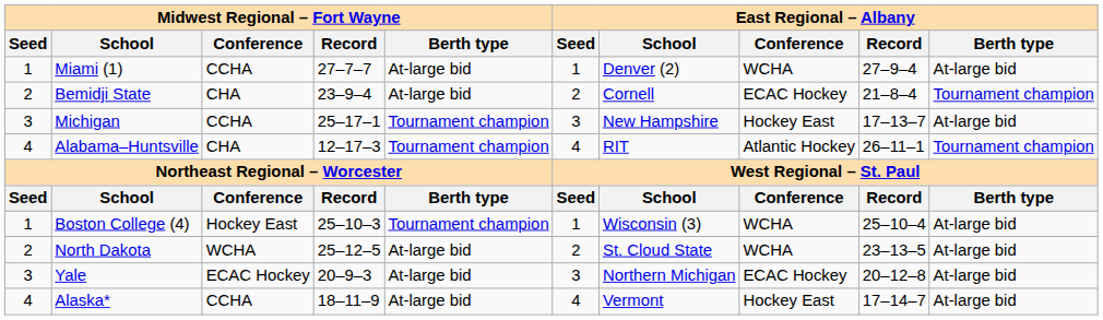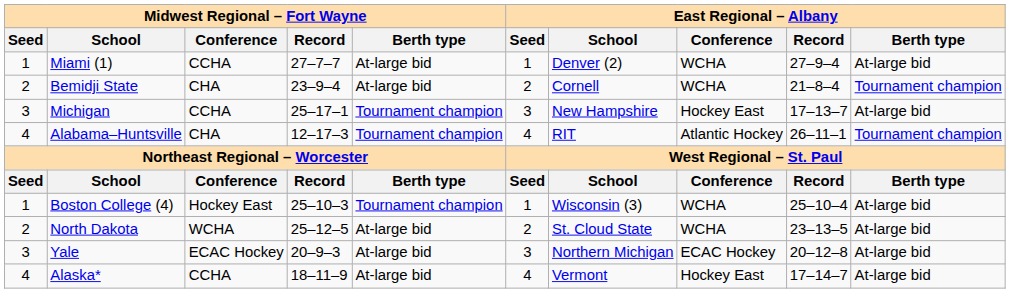 <table class="wikitable">
 <tr>
 <th colspan="5" style="background:#ffdead;">Midwest Regional – <a href='#'>Fort Wayne</a></th>
 <th colspan="5" style="background:#ffdead;">East Regional – <a href='#'>Albany</a></th>
 </tr>
 <tr>
 <th>Seed</th>
 <th>School</th>
 <th>Conference</th>
 <th>Record</th>
 <th>Berth type</th>
 <th>Seed</th>
 <th>School</th>
 <th>Conference</th>
 <th>Record</th>
 <th>Berth type</th>
 </tr>
 <tr>
 <td align=center>1</td>
 <td><a href='#'>Miami</a> (1)</td>
 <td>CCHA</td>
 <td>27–7–7</td>
 <td>At-large bid</td>
 <td align=center>1</td>
 <td><a href='#'>Denver</a> (2)</td>
 <td>WCHA</td>
 <td>27–9–4</td>
 <td>At-large bid</td>
 </tr>
 <tr>
 <td align=center>2</td>
 <td><a href='#'>Bemidji State</a></td>
 <td>CHA</td>
 <td>23–9–4</td>
 <td>At-large bid</td>
 <td align=center>2</td>
 <td><a href='#'>Cornell</a></td>
-<td>ECAC Hockey</td>
+<td>WCHA</td>
 <td>21–8–4</td>
 <td><a href='#'>Tournament champion</a></td>
 </tr>
 <tr>
 <td align=center>3</td>
 <td><a href='#'>Michigan</a></td>
 <td>CCHA</td>
 <td>25–17–1</td>
 <td><a href='#'>Tournament champion</a></td>
 <td align=center>3</td>
 <td><a href='#'>New Hampshire</a></td>
 <td>Hockey East</td>
 <td>17–13–7</td>
 <td>At-large bid</td>
 </tr>
 <tr>
 <td align=center>4</td>
 <td><a href='#'>Alabama–Huntsville</a></td>
 <td>CHA</td>
 <td>12–17–3</td>
 <td><a href='#'>Tournament champion</a></td>
 <td align=center>4</td>
 <td><a href='#'>RIT</a></td>
 <td>Atlantic Hockey</td>
 <td>26–11–1</td>
 <td><a href='#'>Tournament champion</a></td>
 </tr>
 <tr>
 <th colspan="5" style="background:#ffdead;">Northeast Regional – <a href='#'>Worcester</a></th>
 <th colspan="5" style="background:#ffdead;">West Regional – <a href='#'>St. Paul</a></th>
 </tr>
 <tr>
 <th>Seed</th>
 <th>School</th>
 <th>Conference</th>
 <th>Record</th>
 <th>Berth type</th>
 <th>Seed</th>
 <th>School</th>
 <th>Conference</th>
 <th>Record</th>
 <th>Berth type</th>
 </tr>
 <tr>
 <td align=center>1</td>
 <td><a href='#'>Boston College</a> (4)</td>
 <td>Hockey East</td>
 <td>25–10–3</td>
 <td><a href='#'>Tournament champion</a></td>
 <td align=center>1</td>
 <td><a href='#'>Wisconsin</a> (3)</td>
 <td>WCHA</td>
 <td>25–10–4</td>
 <td>At-large bid</td>
 </tr>
 <tr>
 <td align=center>2</td>
 <td><a href='#'>North Dakota</a></td>
 <td>WCHA</td>
 <td>25–12–5</td>
 <td>At-large bid</td>
 <td align=center>2</td>
 <td><a href='#'>St. Cloud State</a></td>
 <td>WCHA</td>
 <td>23–13–5</td>
 <td>At-large bid</td>
 </tr>
 <tr>
 <td align=center>3</td>
 <td><a href='#'>Yale</a></td>
 <td>ECAC Hockey</td>
 <td>20–9–3</td>
 <td>At-large bid</td>
 <td align=center>3</td>
 <td><a href='#'>Northern Michigan</a></td>
 <td>ECAC Hockey</td>
 <td>20–12–8</td>
 <td>At-large bid</td>
 </tr>
 <tr>
 <td align=center>4</td>
 <td><a href='#'>Alaska*</a></td>
 <td>CCHA</td>
 <td>18–11–9</td>
 <td>At-large bid</td>
 <td align=center>4</td>
 <td><a href='#'>Vermont</a></td>
 <td>Hockey East</td>
 <td>17–14–7</td>
 <td>At-large bid</td>
 </tr>
 </table>
